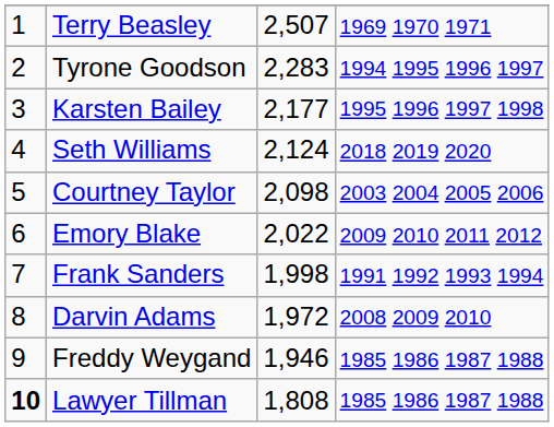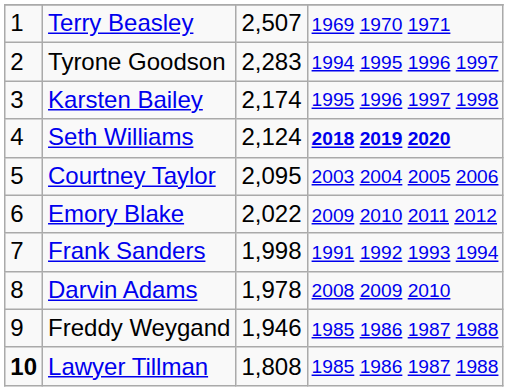 <table class="wikitable">
 <tr>
 </tr>
 <tr>
 <td>1</td>
 <td><a href='#'>Terry Beasley</a></td>
 <td>2,507</td>
 <td style="font-size:80%;"><a href='#'>1969</a> <a href='#'>1970</a> <a href='#'>1971</a></td>
 </tr>
 <tr>
 <td>2</td>
 <td>Tyrone Goodson</td>
 <td>2,283</td>
 <td style="font-size:80%;"><a href='#'>1994</a> <a href='#'>1995</a> <a href='#'>1996</a> <a href='#'>1997</a></td>
 </tr>
 <tr>
 <td>3</td>
 <td><a href='#'>Karsten Bailey</a></td>
-<td>2,177</td>
+<td>2,174</td>
 <td style="font-size:80%;"><a href='#'>1995</a> <a href='#'>1996</a> <a href='#'>1997</a> <a href='#'>1998</a></td>
 </tr>
 <tr>
 <td>4</td>
 <td><a href='#'>Seth Williams</a></td>
 <td>2,124</td>
-<td style="font-size:80%;"><a href='#'>2018</a> <a href='#'>2019</a> <a href='#'>2020</a></td>
+<td style="font-size:80%;"><strong><a href='#'>2018</a> <a href='#'>2019</a> <a href='#'>2020</a></strong></td>
 </tr>
 <tr>
 <td>5</td>
 <td><a href='#'>Courtney Taylor</a></td>
-<td>2,098</td>
+<td>2,095</td>
 <td style="font-size:80%;"><a href='#'>2003</a> <a href='#'>2004</a> <a href='#'>2005</a> <a href='#'>2006</a></td>
 </tr>
 <tr>
 <td>6</td>
 <td><a href='#'>Emory Blake</a></td>
 <td>2,022</td>
 <td style="font-size:80%;"><a href='#'>2009</a> <a href='#'>2010</a> <a href='#'>2011</a> <a href='#'>2012</a></td>
 </tr>
 <tr>
 <td>7</td>
 <td><a href='#'>Frank Sanders</a></td>
 <td>1,998</td>
 <td style="font-size:80%;"><a href='#'>1991</a> <a href='#'>1992</a> <a href='#'>1993</a> <a href='#'>1994</a></td>
 </tr>
 <tr>
 <td>8</td>
 <td><a href='#'>Darvin Adams</a></td>
-<td>1,972</td>
+<td>1,978</td>
 <td style="font-size:80%;"><a href='#'>2008</a> <a href='#'>2009</a> <a href='#'>2010</a></td>
 </tr>
 <tr>
 <td>9</td>
 <td>Freddy Weygand</td>
 <td>1,946</td>
 <td style="font-size:80%;"><a href='#'>1985</a> <a href='#'>1986</a> <a href='#'>1987</a> <a href='#'>1988</a></td>
 </tr>
 <tr>
 <td><strong>10</strong></td>
 <td><a href='#'>Lawyer Tillman</a></td>
 <td>1,808</td>
 <td style="font-size:80%;"><a href='#'>1985</a> <a href='#'>1986</a> <a href='#'>1987</a> <a href='#'>1988</a></td>
 </tr>
 </table>
